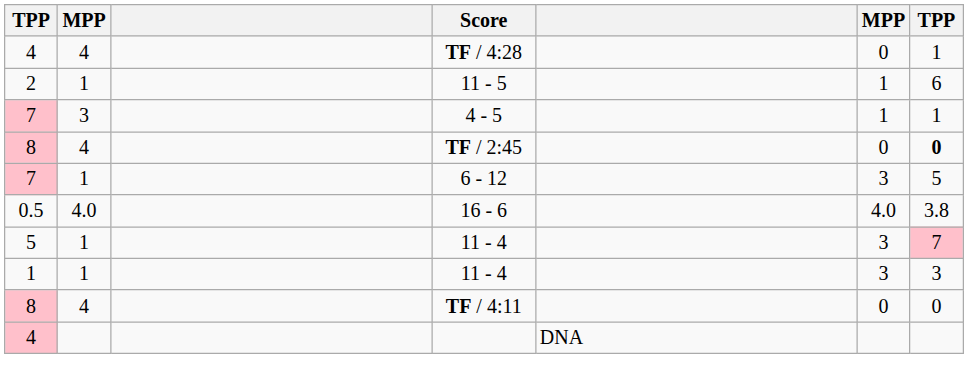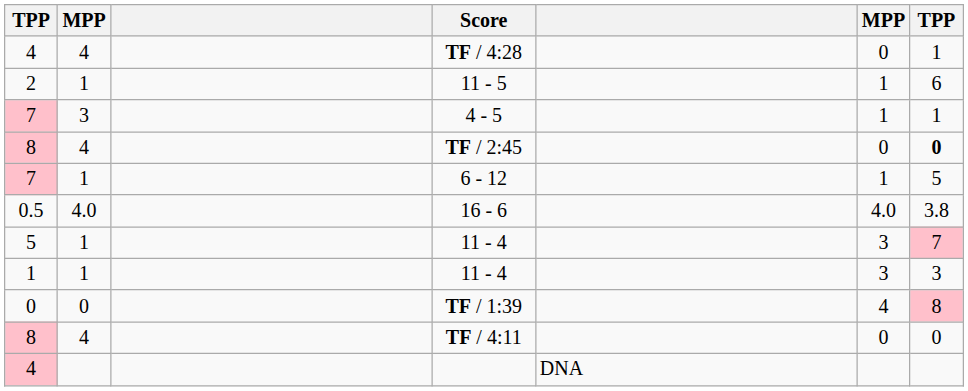 <table class="wikitable" style="text-align: center;" |>
 <tr>
 <th width="35">TPP</th>
 <th width="35">MPP</th>
 <th width="250"></th>
 <th width="75">Score</th>
 <th width="250"></th>
 <th width="35">MPP</th>
 <th width="35">TPP</th>
 </tr>
 <tr>
 <td>4</td>
 <td>4</td>
 <td style="text-align:left;"></td>
 <td><strong>TF</strong> / 4:28</td>
 <td style="text-align:left;"><strong></strong></td>
 <td>0</td>
 <td>1</td>
 </tr>
 <tr>
 <td>2</td>
 <td>1</td>
 <td style="text-align:left;"><strong></strong></td>
 <td>11 - 5</td>
 <td style="text-align:left;"></td>
 <td>1</td>
 <td>6</td>
 </tr>
 <tr>
 <td bgcolor=pink>7</td>
 <td>3</td>
 <td style="text-align:left;"></td>
 <td>4 - 5</td>
 <td style="text-align:left;"><strong></strong></td>
 <td>1</td>
 <td>1</td>
 </tr>
 <tr>
 <td bgcolor=pink>8</td>
 <td>4</td>
 <td style="text-align:left;"></td>
 <td><strong>TF</strong> / 2:45</td>
 <td style="text-align:left;"><strong></strong></td>
 <td>0</td>
 <td><strong>0</strong></td>
 </tr>
 <tr>
 <td bgcolor=pink>7</td>
 <td>1</td>
 <td style="text-align:left;"></td>
 <td>6 - 12</td>
 <td style="text-align:left;"><strong></strong></td>
-<td>3</td>
+<td>1</td>
 <td>5</td>
 </tr>
 <tr>
 <td>0.5</td>
 <td>4.0</td>
 <td style="text-align:left;"><strong></strong></td>
 <td>16 - 6</td>
 <td style="text-align:left;"></td>
 <td>4.0</td>
 <td>3.8</td>
 </tr>
 <tr>
 <td>5</td>
 <td>1</td>
 <td style="text-align:left;"><strong></strong></td>
 <td>11 - 4</td>
 <td style="text-align:left;"></td>
 <td>3</td>
 <td bgcolor=pink>7</td>
 </tr>
 <tr>
 <td>1</td>
 <td>1</td>
 <td style="text-align:left;"><strong></strong></td>
 <td>11 - 4</td>
 <td style="text-align:left;"></td>
 <td>3</td>
 <td>3</td>
 </tr>
 <tr>
+<td>0</td>
+<td>0</td>
+<td style="text-align:left;"><strong></strong></td>
+<td><strong>TF</strong> / 1:39</td>
+<td style="text-align:left;"></td>
+<td>4</td>
+<td bgcolor=pink>8</td>
+</tr>
+<tr>
 <td bgcolor=pink>8</td>
 <td>4</td>
 <td style="text-align:left;"></td>
 <td><strong>TF</strong> / 4:11</td>
 <td style="text-align:left;"><strong></strong></td>
 <td>0</td>
 <td>0</td>
 </tr>
 <tr>
 <td bgcolor=pink>4</td>
 <td></td>
 <td style="text-align:left;"></td>
 <td></td>
 <td style="text-align:left;">DNA</td>
 <td></td>
 <td></td>
 </tr>
 </table>
